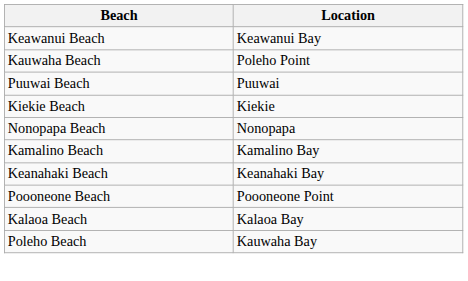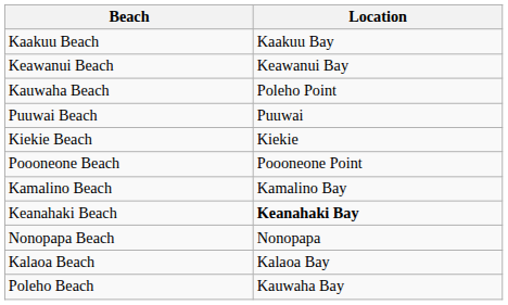 <table class="wikitable sortable collapsible collapsed">
 <tr>
 <th width="250px">Beach</th>
 <th width="250px">Location</th>
+</tr>
+<tr>
+<td>Kaakuu Beach</td>
+<td>Kaakuu Bay</td>
 </tr>
 <tr>
 <td>Keawanui Beach</td>
 <td>Keawanui Bay</td>
 </tr>
 <tr>
 <td>Kauwaha Beach</td>
 <td>Poleho Point</td>
 </tr>
 <tr>
 <td>Puuwai Beach</td>
 <td>Puuwai</td>
 </tr>
 <tr>
 <td>Kiekie Beach</td>
 <td>Kiekie</td>
 </tr>
 <tr>
-<td>Nonopapa Beach</td>
-<td>Nonopapa</td>
+<td>Poooneone Beach</td>
+<td>Poooneone Point</td>
 </tr>
 <tr>
 <td>Kamalino Beach</td>
 <td>Kamalino Bay</td>
 </tr>
 <tr>
 <td>Keanahaki Beach</td>
-<td>Keanahaki Bay</td>
+<td><strong>Keanahaki Bay</strong></td>
 </tr>
 <tr>
-<td>Poooneone Beach</td>
-<td>Poooneone Point</td>
+<td>Nonopapa Beach</td>
+<td>Nonopapa</td>
 </tr>
 <tr>
 <td>Kalaoa Beach</td>
 <td>Kalaoa Bay</td>
 </tr>
 <tr>
 <td>Poleho Beach</td>
 <td>Kauwaha Bay</td>
 </tr>
 </table>
